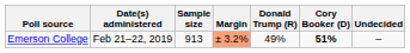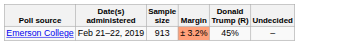 <table class="wikitable" style="font-size:90%;text-align:center;">
 <tr valign=bottom style="font-size:90%;">
 <th>Poll source</th>
 <th>Date(s)<br>administered</th>
 <th>Sample<br>size</th>
 <th>Margin<br></th>
 <th>Donald<br>Trump (R)</th>
-<th>Cory<br>Booker (D)</th>
 <th>Undecided</th>
 </tr>
 <tr>
 <td style="text-align:left;"><a href='#'>Emerson College</a></td>
 <td>Feb 21–22, 2019</td>
 <td>913</td>
 <td style="background: lightsalmon;">± 3.2%</td>
-<td>49%</td>
-<td><strong>51%</strong></td>
+<td>45%</td>
 <td>–</td>
 </tr>
 </table>
